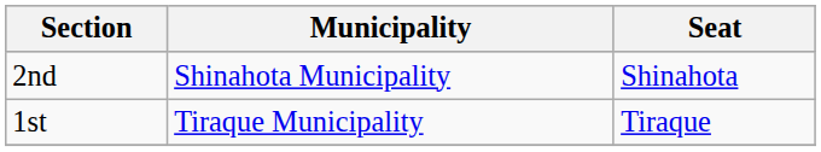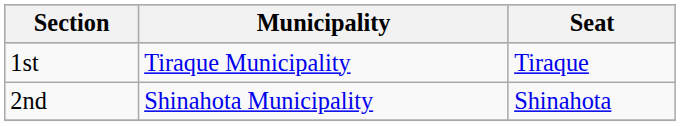 <table class="wikitable" border="1" style="width:35%;" border="1">
 <tr bgcolor=silver>
 <th><strong>Section</strong></th>
 <th><strong>Municipality</strong></th>
 <th><strong>Seat</strong></th>
 </tr>
 <tr>
+<td>1st</td>
+<td><a href='#'>Tiraque Municipality</a></td>
+<td><a href='#'>Tiraque</a></td>
+</tr>
+<tr>
 <td>2nd</td>
 <td><a href='#'>Shinahota Municipality</a></td>
 <td><a href='#'>Shinahota</a></td>
 </tr>
 <tr>
-<td>1st</td>
-<td><a href='#'>Tiraque Municipality</a></td>
-<td><a href='#'>Tiraque</a></td>
-</tr>
-<tr>
 </tr>
 </table>
